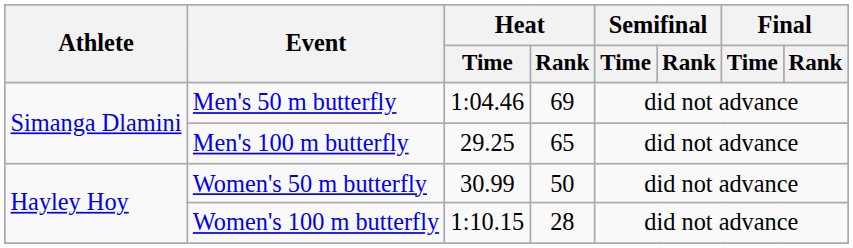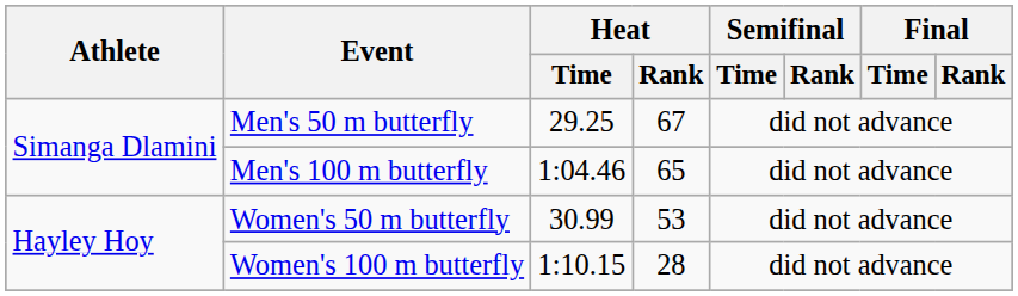 <table class=wikitable style="font-size:90%; text-align:center">
 <tr>
 <th rowspan="2">Athlete</th>
 <th rowspan="2">Event</th>
 <th colspan="2">Heat</th>
 <th colspan="2">Semifinal</th>
 <th colspan="2">Final</th>
 </tr>
 <tr style="font-size:95%">
 <th>Time</th>
 <th>Rank</th>
 <th>Time</th>
 <th>Rank</th>
 <th>Time</th>
 <th>Rank</th>
 </tr>
 <tr>
 <td align=left rowspan=2><a href='#'>Simanga Dlamini</a></td>
 <td align=left><a href='#'>Men's 50 m butterfly</a></td>
-<td>1:04.46</td>
-<td>69</td>
+<td>29.25</td>
+<td>67</td>
 <td colspan=4>did not advance</td>
 </tr>
 <tr>
 <td align=left><a href='#'>Men's 100 m butterfly</a></td>
-<td>29.25</td>
+<td>1:04.46</td>
 <td>65</td>
 <td colspan=4>did not advance</td>
 </tr>
 <tr>
 <td align=left rowspan=2><a href='#'>Hayley Hoy</a></td>
 <td align=left><a href='#'>Women's 50 m butterfly</a></td>
 <td>30.99</td>
-<td>50</td>
+<td>53</td>
 <td colspan=4>did not advance</td>
 </tr>
 <tr>
 <td align=left><a href='#'>Women's 100 m butterfly</a></td>
 <td>1:10.15</td>
 <td>28</td>
 <td colspan=4>did not advance</td>
 </tr>
 </table>
